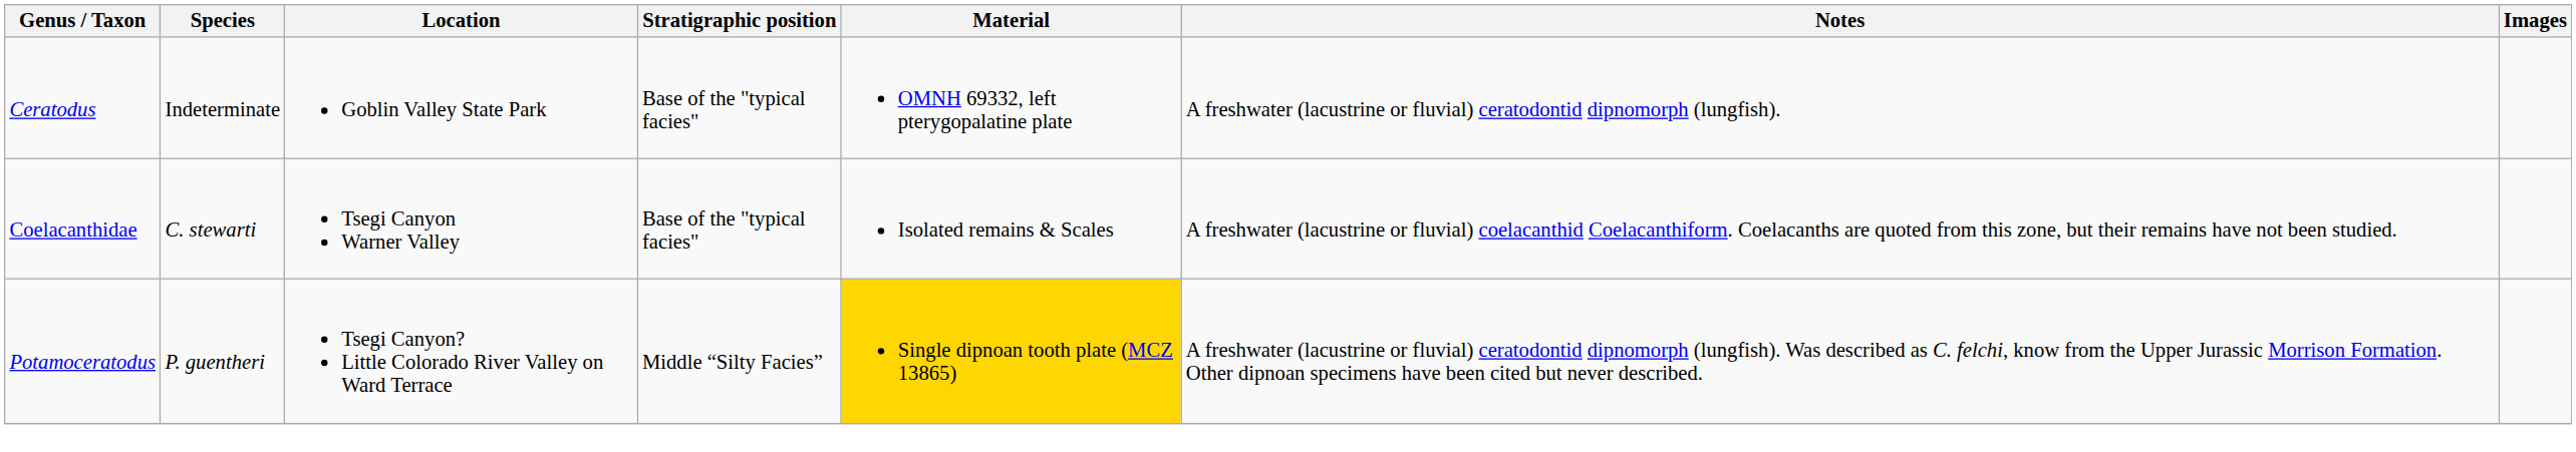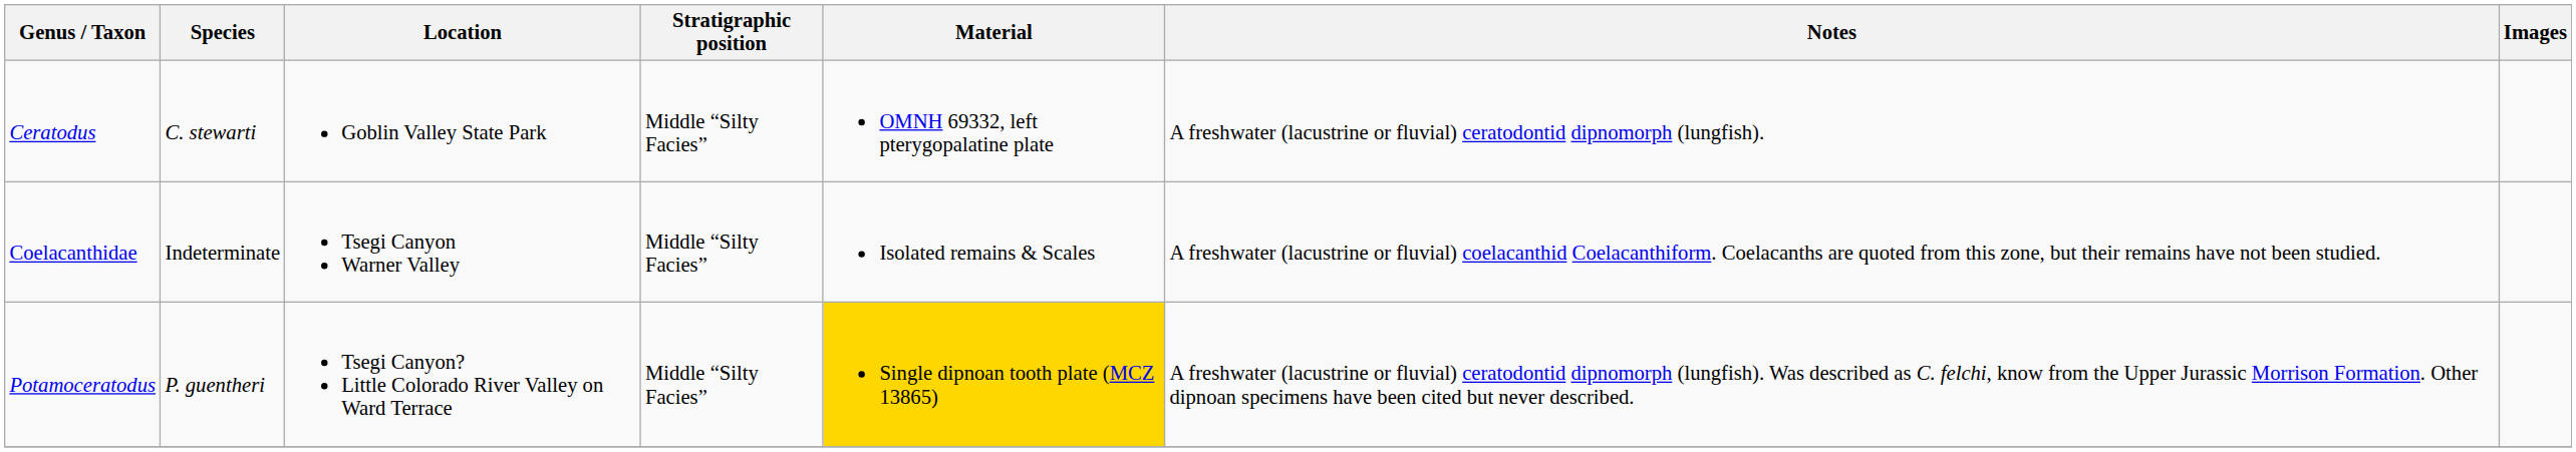 <table class="wikitable" align="center" width="100%">
 <tr>
 <th>Genus / Taxon</th>
 <th>Species</th>
 <th>Location</th>
 <th>Stratigraphic position</th>
 <th>Material</th>
 <th>Notes</th>
 <th>Images</th>
 </tr>
 <tr>
 <td><br><em><a href='#'>Ceratodus</a></em></td>
-<td><br>Indeterminate</td>
+<td><br><em>C. stewarti</em></td>
 <td><br><ul><li>Goblin Valley State Park</li></ul></td>
-<td><br>Base of the "typical facies"</td>
+<td><br>Middle “Silty Facies”</td>
 <td><br><ul><li><a href='#'>OMNH</a> 69332, left pterygopalatine plate</li></ul></td>
 <td><br>A freshwater (lacustrine or fluvial) <a href='#'>ceratodontid</a> <a href='#'>dipnomorph</a> (lungfish).</td>
 <td><br></td>
 </tr>
 <tr>
 <td><br><a href='#'>Coelacanthidae</a></td>
-<td><br><em>C. stewarti</em></td>
+<td><br>Indeterminate</td>
 <td><br><ul><li>Tsegi Canyon</li><li>Warner Valley</li></ul></td>
-<td><br>Base of the "typical facies"</td>
+<td><br>Middle “Silty Facies”</td>
 <td><br><ul><li>Isolated remains & Scales</li></ul></td>
 <td><br>A freshwater (lacustrine or fluvial) <a href='#'>coelacanthid</a> <a href='#'>Coelacanthiform</a>. Coelacanths are quoted from this zone, but their remains have not been studied.</td>
 <td></td>
 </tr>
 <tr>
 <td><br><em><a href='#'>Potamoceratodus</a></em></td>
 <td><br><em>P. guentheri</em></td>
 <td><br><ul><li>Tsegi Canyon?</li><li>Little Colorado River Valley on Ward Terrace</li></ul></td>
 <td><br>Middle “Silty Facies”</td>
 <td style="background: gold;"><br><ul><li>Single dipnoan tooth plate (<a href='#'>MCZ</a> 13865)</li></ul></td>
 <td><br>A freshwater (lacustrine or fluvial) <a href='#'>ceratodontid</a> <a href='#'>dipnomorph</a> (lungfish). Was described as <em>C. felchi</em>, know from the Upper Jurassic <a href='#'>Morrison Formation</a>. Other dipnoan specimens have been cited but never described.</td>
 <td></td>
 </tr>
 <tr>
 </tr>
 </table>
